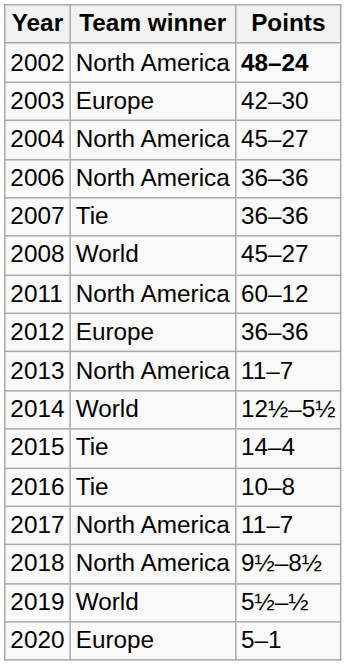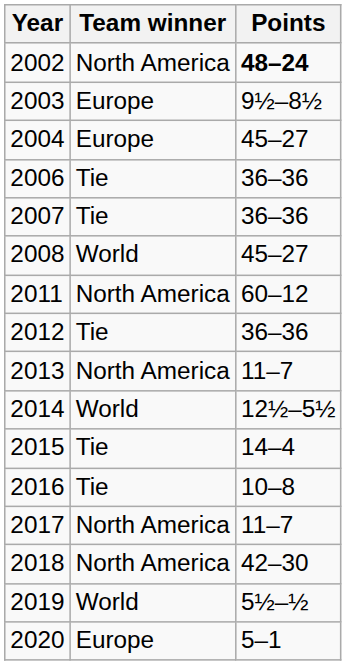 <table class="wikitable">
 <tr>
 <th>Year</th>
 <th>Team winner</th>
 <th>Points</th>
 </tr>
 <tr>
 <td>2002</td>
 <td>North America</td>
 <td><strong>48–24</strong></td>
 </tr>
 <tr>
 <td>2003</td>
 <td>Europe</td>
-<td>42–30</td>
+<td>9½–8½</td>
 </tr>
 <tr>
 <td>2004</td>
-<td>North America</td>
+<td>Europe</td>
 <td>45–27</td>
 </tr>
 <tr>
 <td>2006</td>
-<td>North America</td>
+<td>Tie</td>
 <td>36–36</td>
 </tr>
 <tr>
 <td>2007</td>
 <td>Tie</td>
 <td>36–36</td>
 </tr>
 <tr>
 <td>2008</td>
 <td>World</td>
 <td>45–27</td>
 </tr>
 <tr>
 <td>2011</td>
 <td>North America</td>
 <td>60–12</td>
 </tr>
 <tr>
 <td>2012</td>
-<td>Europe</td>
+<td>Tie</td>
 <td>36–36</td>
 </tr>
 <tr>
 <td>2013</td>
 <td>North America</td>
 <td>11–7</td>
 </tr>
 <tr>
 <td>2014</td>
 <td>World</td>
 <td>12½–5½</td>
 </tr>
 <tr>
 <td>2015</td>
 <td>Tie</td>
 <td>14–4</td>
 </tr>
 <tr>
 <td>2016</td>
 <td>Tie</td>
 <td>10–8</td>
 </tr>
 <tr>
 <td>2017</td>
 <td>North America</td>
 <td>11–7</td>
 </tr>
 <tr>
 <td>2018</td>
 <td>North America</td>
-<td>9½–8½</td>
+<td>42–30</td>
 </tr>
 <tr>
 <td>2019</td>
 <td>World</td>
 <td>5½–½</td>
 </tr>
 <tr>
 <td>2020</td>
 <td>Europe</td>
 <td>5–1</td>
 </tr>
 </table>
